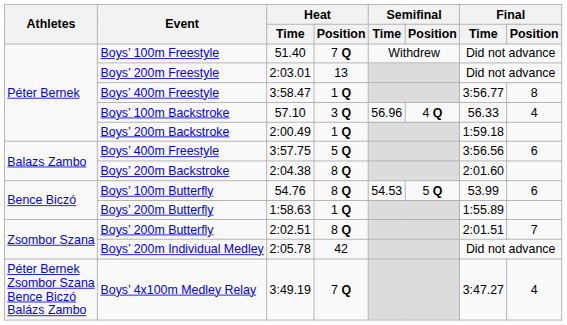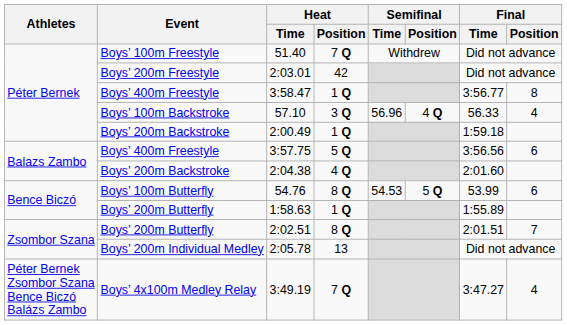 <table class="wikitable" border="1" style="font-size:90%">
 <tr>
 <th rowspan=2>Athletes</th>
 <th rowspan=2>Event</th>
 <th colspan=2>Heat</th>
 <th colspan=2>Semifinal</th>
 <th colspan=2>Final</th>
 </tr>
 <tr>
 <th>Time</th>
 <th>Position</th>
 <th>Time</th>
 <th>Position</th>
 <th>Time</th>
 <th>Position</th>
 </tr>
 <tr>
 <td rowspan=5><a href='#'>Péter Bernek</a></td>
 <td><a href='#'>Boys’ 100m Freestyle</a></td>
 <td align=center>51.40</td>
 <td align=center>7 <strong>Q</strong></td>
 <td colspan="2" align=center>Withdrew</td>
 <td colspan="2" align=center>Did not advance</td>
 </tr>
 <tr>
 <td><a href='#'>Boys’ 200m Freestyle</a></td>
 <td align=center>2:03.01</td>
-<td align=center>13</td>
+<td align=center>42</td>
 <td colspan=2 bgcolor=#DCDCDC></td>
 <td colspan="2" align=center>Did not advance</td>
 </tr>
 <tr>
 <td><a href='#'>Boys’ 400m Freestyle</a></td>
 <td align=center>3:58.47</td>
 <td align=center>1 <strong>Q</strong></td>
 <td colspan=2 bgcolor=#DCDCDC></td>
 <td align=center>3:56.77</td>
 <td align=center>8</td>
 </tr>
 <tr>
 <td><a href='#'>Boys’ 100m Backstroke</a></td>
 <td align=center>57.10</td>
 <td align=center>3 <strong>Q</strong></td>
 <td align=center>56.96</td>
 <td align=center>4 <strong>Q</strong></td>
 <td align=center>56.33</td>
 <td align=center>4</td>
 </tr>
 <tr>
 <td><a href='#'>Boys’ 200m Backstroke</a></td>
 <td align=center>2:00.49</td>
 <td align=center>1 <strong>Q</strong></td>
 <td colspan=2 bgcolor=#DCDCDC></td>
 <td align=center>1:59.18</td>
 <td align=center></td>
 </tr>
 <tr>
 <td rowspan=2><a href='#'>Balazs Zambo</a></td>
 <td><a href='#'>Boys’ 400m Freestyle</a></td>
 <td align=center>3:57.75</td>
 <td align=center>5 <strong>Q</strong></td>
 <td colspan=2 bgcolor=#DCDCDC></td>
 <td align=center>3:56.56</td>
 <td align=center>6</td>
 </tr>
 <tr>
 <td><a href='#'>Boys’ 200m Backstroke</a></td>
 <td align=center>2:04.38</td>
-<td align=center>8 <strong>Q</strong></td>
+<td align=center>4 <strong>Q</strong></td>
 <td colspan=2 bgcolor=#DCDCDC></td>
 <td align=center>2:01.60</td>
 <td align=center></td>
 </tr>
 <tr>
 <td rowspan=2><a href='#'>Bence Biczó</a></td>
 <td><a href='#'>Boys’ 100m Butterfly</a></td>
 <td align=center>54.76</td>
 <td align=center>8 <strong>Q</strong></td>
 <td align=center>54.53</td>
 <td align=center>5 <strong>Q</strong></td>
 <td align=center>53.99</td>
 <td align=center>6</td>
 </tr>
 <tr>
 <td><a href='#'>Boys’ 200m Butterfly</a></td>
 <td align=center>1:58.63</td>
 <td align=center>1 <strong>Q</strong></td>
 <td colspan=2 bgcolor=#DCDCDC></td>
 <td align=center>1:55.89</td>
 <td align=center></td>
 </tr>
 <tr>
 <td rowspan=2><a href='#'>Zsombor Szana</a></td>
 <td><a href='#'>Boys’ 200m Butterfly</a></td>
 <td align=center>2:02.51</td>
 <td align=center>8 <strong>Q</strong></td>
 <td colspan=2 bgcolor=#DCDCDC></td>
 <td align=center>2:01.51</td>
 <td align=center>7</td>
 </tr>
 <tr>
 <td><a href='#'>Boys’ 200m Individual Medley</a></td>
 <td align=center>2:05.78</td>
-<td align=center>42</td>
+<td align=center>13</td>
 <td colspan=2 bgcolor=#DCDCDC></td>
 <td colspan="2" align=center>Did not advance</td>
 </tr>
 <tr>
 <td rowspan=1><a href='#'>Péter Bernek</a><br><a href='#'>Zsombor Szana</a><br><a href='#'>Bence Biczó</a><br><a href='#'>Balázs Zambo</a></td>
 <td><a href='#'>Boys’ 4x100m Medley Relay</a></td>
 <td align=center>3:49.19</td>
 <td align=center>7 <strong>Q</strong></td>
 <td colspan=2 bgcolor=#DCDCDC></td>
 <td align=center>3:47.27</td>
 <td align=center>4</td>
 </tr>
 </table>
